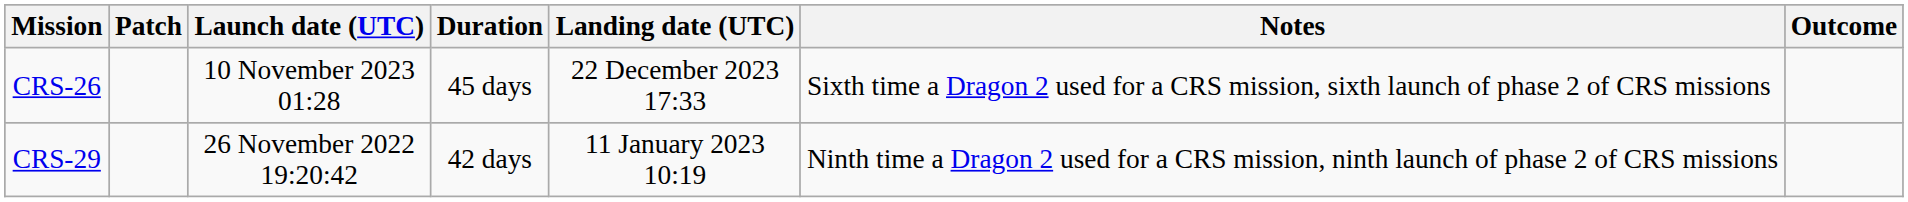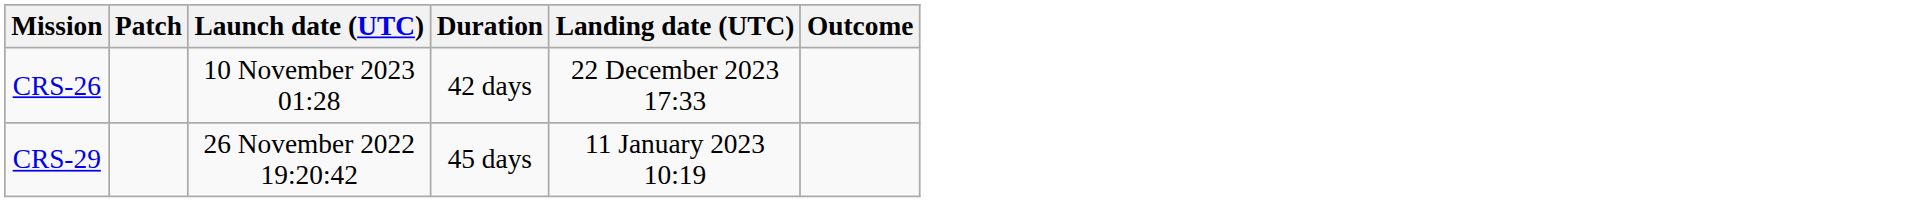 <table class="wikitable" style="text-align:center;">
 <tr>
 <th>Mission</th>
 <th>Patch</th>
 <th>Launch date (<a href='#'>UTC</a>)</th>
 <th>Duration</th>
 <th>Landing date (UTC)</th>
-<th>Notes</th>
 <th>Outcome</th>
 </tr>
 <tr>
 <td><a href='#'>CRS-26</a></td>
 <td></td>
 <td>10 November 2023<br>01:28</td>
-<td>45 days</td>
+<td>42 days</td>
 <td>22 December 2023<br>17:33</td>
-<td style="text-align:left">Sixth time a <a href='#'>Dragon 2</a> used for a CRS mission, sixth launch of phase 2 of CRS missions</td>
 <td></td>
 </tr>
 <tr>
 <td><a href='#'>CRS-29</a></td>
 <td></td>
 <td>26 November 2022<br>19:20:42</td>
-<td>42 days</td>
+<td>45 days</td>
 <td>11 January 2023<br>10:19</td>
-<td style="text-align:left">Ninth time a <a href='#'>Dragon 2</a> used for a CRS mission, ninth launch of phase 2 of CRS missions</td>
 <td></td>
 </tr>
 </table>
